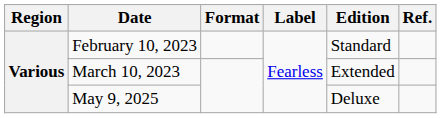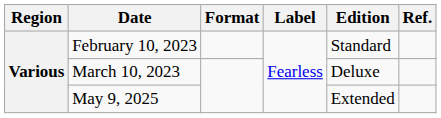 <table class="wikitable plainrowheaders">
 <tr>
 <th scope="col">Region</th>
 <th scope="col">Date</th>
 <th scope="col">Format</th>
 <th>Label</th>
 <th scope="col">Edition</th>
 <th scope="col">Ref.</th>
 </tr>
 <tr>
 <th rowspan="3" scope="row">Various</th>
 <td>February 10, 2023</td>
 <td></td>
 <td rowspan="3"><a href='#'>Fearless</a></td>
 <td>Standard</td>
 <td></td>
 </tr>
 <tr>
 <td>March 10, 2023</td>
 <td rowspan="2"></td>
-<td>Extended</td>
+<td>Deluxe</td>
 <td></td>
 </tr>
 <tr>
 <td>May 9, 2025</td>
-<td>Deluxe</td>
+<td>Extended</td>
 <td></td>
 </tr>
 </table>
